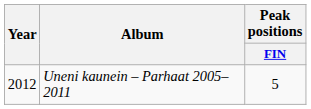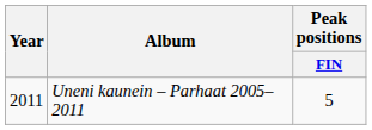 <table class="wikitable">
 <tr>
 <th rowspan="2" style="text-align:center; width:10px;">Year</th>
 <th rowspan="2" style="text-align:center; width:220px;">Album</th>
 <th style="text-align:center; width:20px;">Peak positions</th>
 </tr>
 <tr>
 <th scope="col" style="width:3em;font-size:90%;"><a href='#'>FIN</a><br></th>
 </tr>
 <tr>
-<td style="text-align:center;">2012</td>
+<td style="text-align:center;">2011</td>
 <td><em>Uneni kaunein – Parhaat 2005–2011</em></td>
 <td style="text-align:center;">5</td>
 </tr>
 </table>
